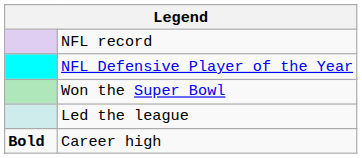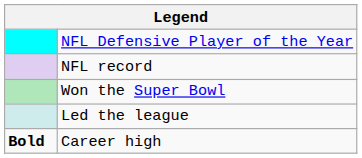 <table class="wikitable">
 <tr>
 <th colspan="2">Legend</th>
 </tr>
 <tr>
+<td style="background:#00ffff; width:3em;"></td>
+<td><a href='#'>NFL Defensive Player of the Year</a></td>
+</tr>
+<tr>
 <td style="background:#e0cef2; width:3em;"></td>
 <td>NFL record</td>
-</tr>
-<tr>
-<td style="background:#00ffff; width:3em;"></td>
-<td><a href='#'>NFL Defensive Player of the Year</a></td>
 </tr>
 <tr>
 <td style="background:#afe6ba; width:3em;"></td>
 <td>Won the <a href='#'>Super Bowl</a></td>
 </tr>
 <tr>
 <td style="background:#cfecec; width:3em;"></td>
 <td>Led the league</td>
 </tr>
 <tr>
 <td><strong>Bold</strong></td>
 <td>Career high</td>
 </tr>
 </table>
